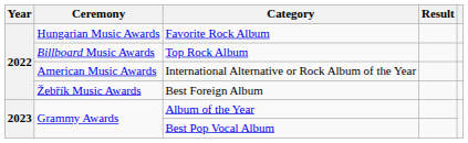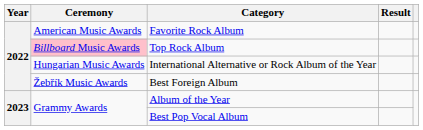 <table class="wikitable sortable plainrowheaders">
 <tr>
 <th scope="col">Year</th>
 <th scope="col">Ceremony</th>
 <th scope="col">Category</th>
 <th scope="col">Result</th>
 <th scope="col" class="unsortable"></th>
 </tr>
 <tr>
 <th rowspan="4" scope="rowgroup" style="text-align:center;">2022</th>
-<td><a href='#'>Hungarian Music Awards</a></td>
+<td><a href='#'>American Music Awards</a></td>
 <td><a href='#'>Favorite Rock Album</a></td>
 <td></td>
 <td style="text-align:center;"></td>
 </tr>
 <tr>
-<td><a href='#'><em>Billboard</em> Music Awards</a></td>
+<td style="background: pink;"><a href='#'><em>Billboard</em> Music Awards</a></td>
 <td><a href='#'>Top Rock Album</a></td>
 <td></td>
 <td style="text-align:center;"></td>
 </tr>
 <tr>
-<td><a href='#'>American Music Awards</a></td>
+<td><a href='#'>Hungarian Music Awards</a></td>
 <td>International Alternative or Rock Album of the Year</td>
 <td></td>
 <td style="text-align:center;"></td>
 </tr>
 <tr>
 <td><a href='#'>Žebřík Music Awards</a></td>
 <td>Best Foreign Album</td>
 <td></td>
 <td style="text-align:center;"></td>
 </tr>
 <tr>
 <th rowspan="2" scope="rowgroup" style="text-align:center;">2023</th>
 <td rowspan="2"><a href='#'>Grammy Awards</a></td>
 <td><a href='#'>Album of the Year</a></td>
 <td></td>
 <td rowspan="2" style="text-align:center;"></td>
 </tr>
 <tr>
 <td><a href='#'>Best Pop Vocal Album</a></td>
 <td></td>
 </tr>
 </table>
